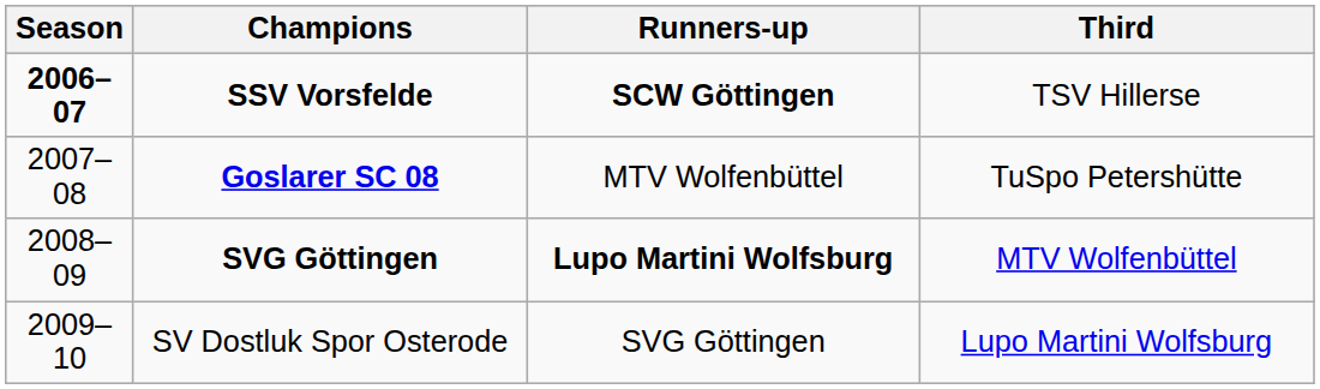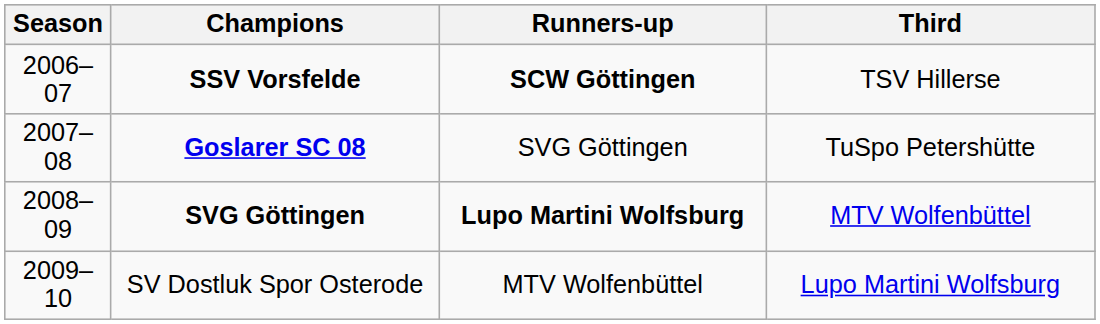 <table class="wikitable">
 <tr align="center" bgcolor="#dfdfdf">
 <th width="60">Season</th>
 <th width="200">Champions</th>
 <th width="200">Runners-up</th>
 <th width="200">Third</th>
 </tr>
 <tr align="center">
-<td><strong>2006–07</strong></td>
+<td>2006–07</td>
 <td><strong>SSV Vorsfelde</strong></td>
 <td><strong>SCW Göttingen</strong></td>
 <td>TSV Hillerse</td>
 </tr>
 <tr align="center">
 <td>2007–08</td>
 <td><strong><a href='#'>Goslarer SC 08</a></strong></td>
-<td>MTV Wolfenbüttel</td>
+<td>SVG Göttingen</td>
 <td>TuSpo Petershütte</td>
 </tr>
 <tr align="center">
 <td>2008–09</td>
 <td><strong>SVG Göttingen</strong></td>
 <td><strong>Lupo Martini Wolfsburg</strong></td>
 <td><a href='#'>MTV Wolfenbüttel</a></td>
 </tr>
 <tr align="center">
 <td>2009–10</td>
 <td>SV Dostluk Spor Osterode</td>
-<td>SVG Göttingen</td>
+<td>MTV Wolfenbüttel</td>
 <td><a href='#'>Lupo Martini Wolfsburg</a></td>
 </tr>
 </table>
